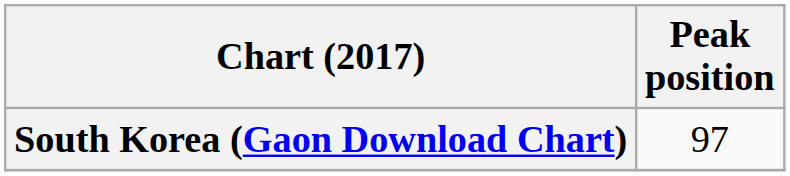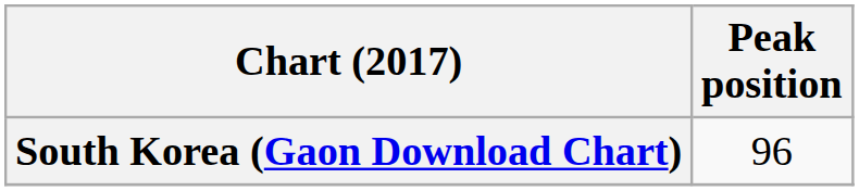 <table class="wikitable plainrowheaders sortable" style="text-align:center">
 <tr>
 <th scope="col">Chart (2017)</th>
 <th scope="col">Peak<br>position</th>
 </tr>
 <tr>
 <th scope="row">South Korea (<a href='#'>Gaon Download Chart</a>)</th>
-<td>97</td>
+<td>96</td>
 </tr>
 <tr>
 </tr>
 </table>
